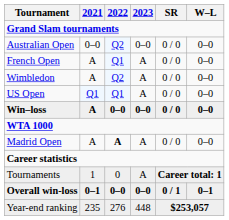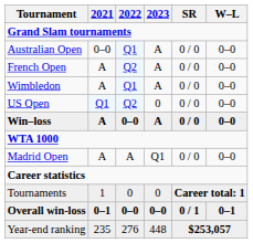 <table class="wikitable" style="text-align:center">
 <tr>
 <th>Tournament</th>
 <th><a href='#'>2021</a></th>
 <th><a href='#'>2022</a></th>
 <th><a href='#'>2023</a></th>
 <th>SR</th>
 <th>W–L</th>
 </tr>
 <tr>
 <td colspan="7" align=left><strong><a href='#'>Grand Slam tournaments</a></strong></td>
 </tr>
 <tr>
 <td align="left"><a href='#'>Australian Open</a></td>
 <td>0–0</td>
-<td bgcolor="f0f8ff"><a href='#'>Q2</a></td>
-<td>0–0</td>
+<td bgcolor="f0f8ff"><a href='#'>Q1</a></td>
+<td>A</td>
 <td>0 / 0</td>
 <td>0–0</td>
 </tr>
 <tr>
 <td align="left"><a href='#'>French Open</a></td>
+<td>A</td>
+<td bgcolor="f0f8ff"><a href='#'>Q2</a></td>
+<td>A</td>
+<td>0 / 0</td>
+<td>0–0</td>
+</tr>
+<tr>
+<td align="left"><a href='#'>Wimbledon</a></td>
 <td>A</td>
 <td bgcolor="f0f8ff"><a href='#'>Q1</a></td>
 <td>A</td>
 <td>0 / 0</td>
 <td>0–0</td>
 </tr>
 <tr>
-<td align="left"><a href='#'>Wimbledon</a></td>
-<td>A</td>
-<td bgcolor="f0f8ff"><a href='#'>Q2</a></td>
-<td>A</td>
-<td>0 / 0</td>
-<td>0–0</td>
-</tr>
-<tr>
 <td align="left"><a href='#'>US Open</a></td>
 <td bgcolor="f0f8ff"><a href='#'>Q1</a></td>
-<td bgcolor="f0f8ff"><a href='#'>Q1</a></td>
-<td>A</td>
+<td bgcolor="f0f8ff"><a href='#'>Q2</a></td>
+<td>0</td>
 <td>0 / 0</td>
 <td>0–0</td>
 </tr>
 <tr style="background:#efefef;font-weight:bold">
 <td align="left">Win–loss</td>
 <td>A</td>
 <td>0–0</td>
-<td>0–0</td>
+<td>A</td>
 <td>0 / 0</td>
 <td>0–0</td>
 </tr>
 <tr>
 <td colspan="7" align=left><strong><a href='#'>WTA 1000</a></strong></td>
 </tr>
 <tr>
 <td align=left><a href='#'>Madrid Open</a></td>
 <td>A</td>
-<td><strong>A</strong></td>
 <td>A</td>
+<td>Q1</td>
 <td>0 / 0</td>
 <td>0–0</td>
 </tr>
 <tr>
 <td colspan="7" align=left><strong>Career statistics</strong></td>
 </tr>
 <tr bgcolor=efefef>
 <td align=left>Tournaments</td>
 <td>1</td>
 <td>0</td>
-<td>A</td>
+<td>0</td>
 <td colspan="3"><strong>Career total: 1</strong></td>
 </tr>
 <tr style="background:#efefef;font-weight:bold">
 <td align=left>Overall win-loss</td>
 <td>0–1</td>
 <td>0–0</td>
 <td>0–0</td>
 <td>0 / 1</td>
 <td>0–1</td>
 </tr>
 <tr bgcolor=efefef>
 <td align=left>Year-end ranking</td>
 <td>235</td>
 <td>276</td>
 <td>448</td>
 <td colspan="3"><strong>$253,057</strong></td>
 </tr>
 </table>
